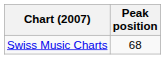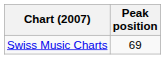 <table class="wikitable">
 <tr>
 <th align="left">Chart (2007)</th>
 <th align="left">Peak<br>position</th>
 </tr>
 <tr>
 <td align="left"><a href='#'>Swiss Music Charts</a></td>
-<td style="text-align:center;">68</td>
+<td style="text-align:center;">69</td>
 </tr>
 </table>
